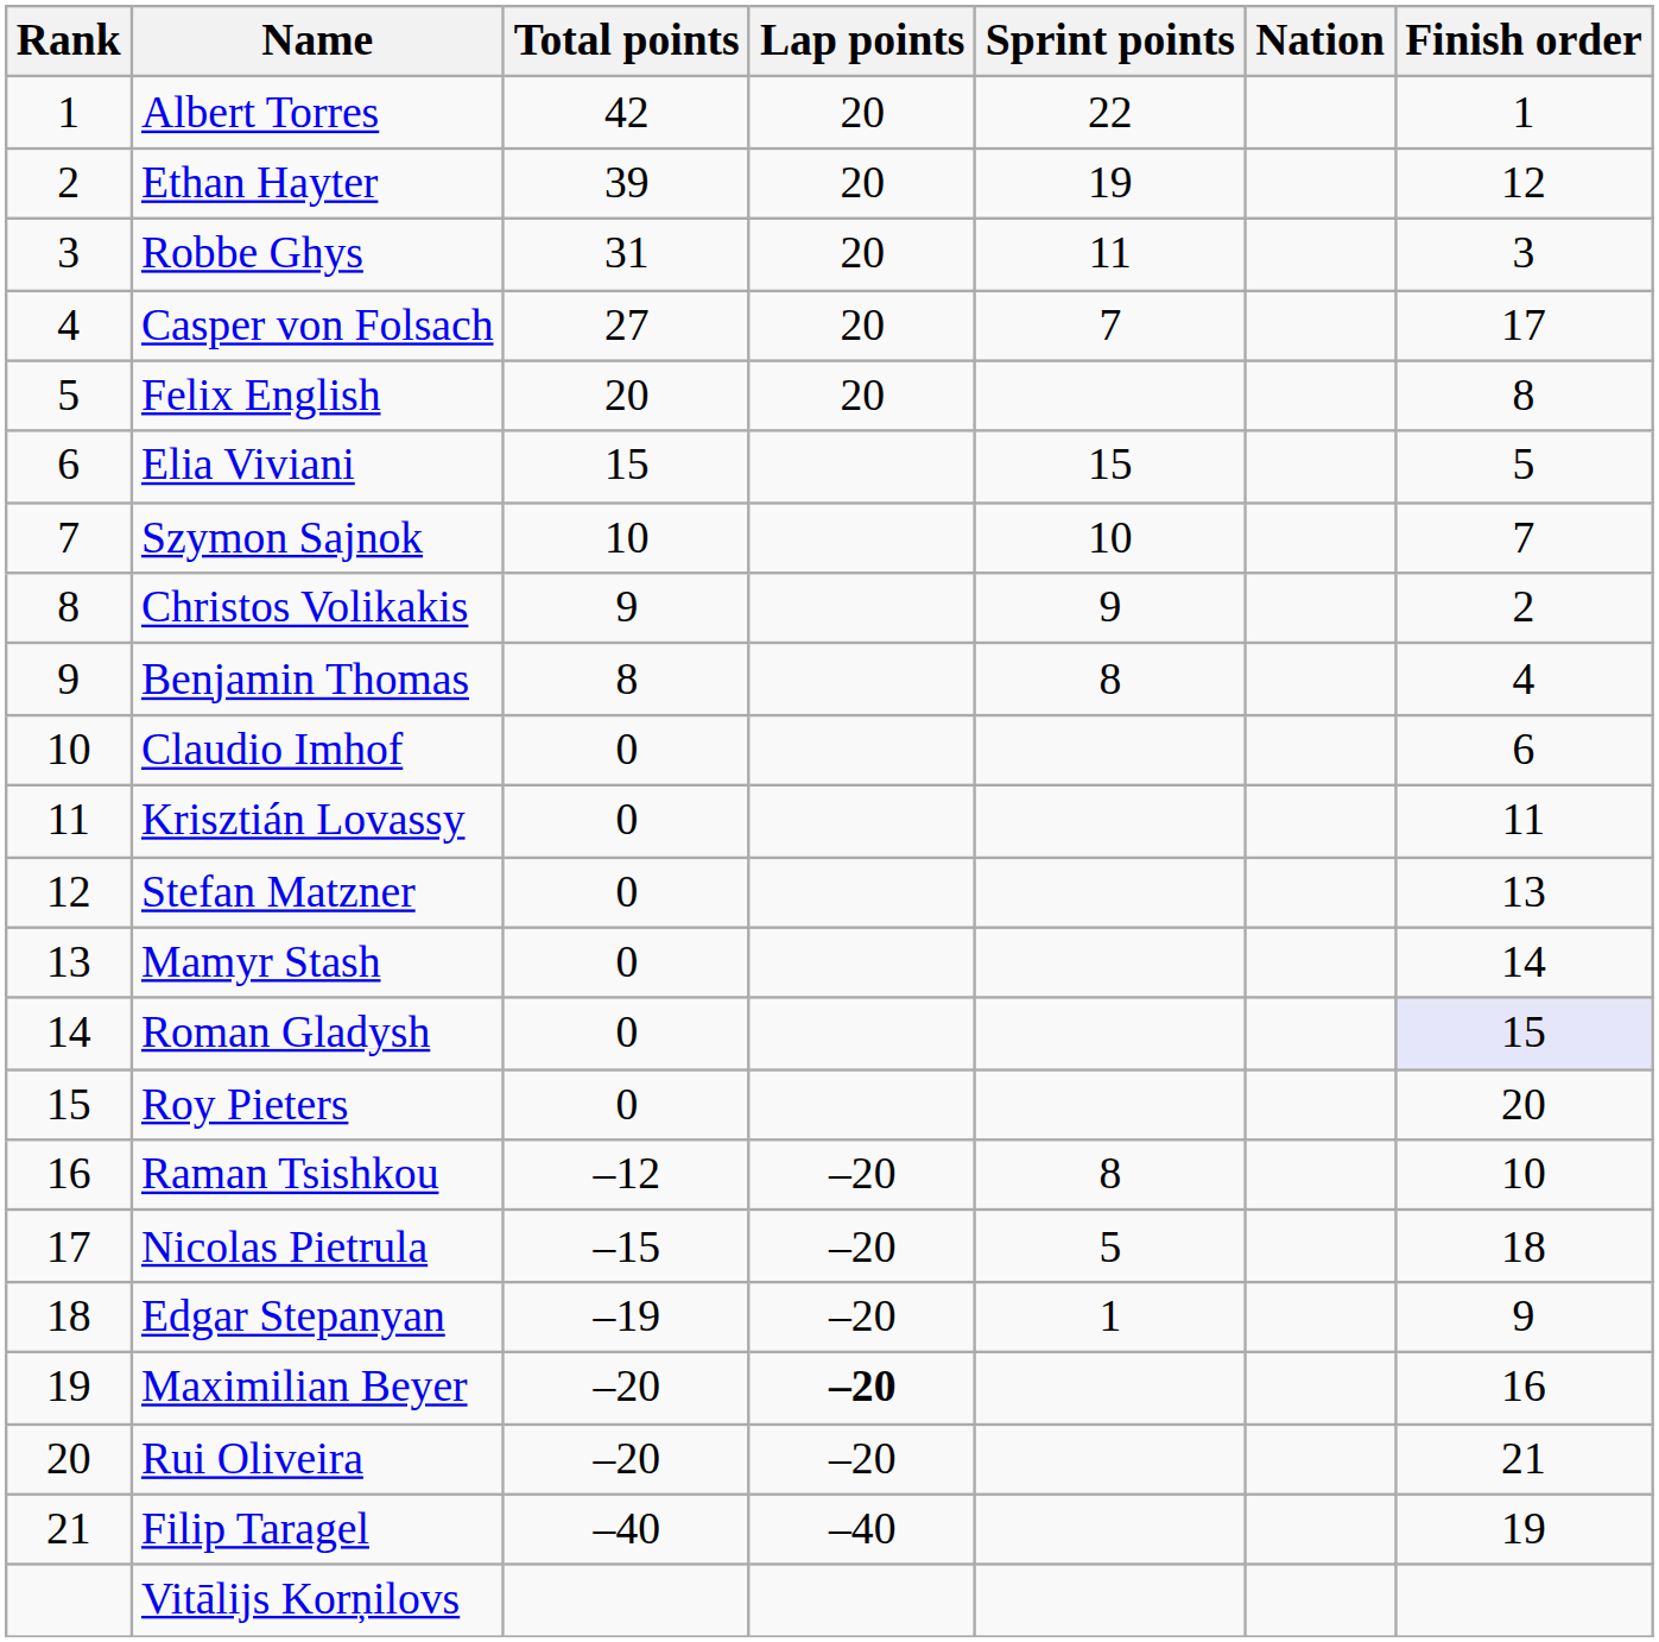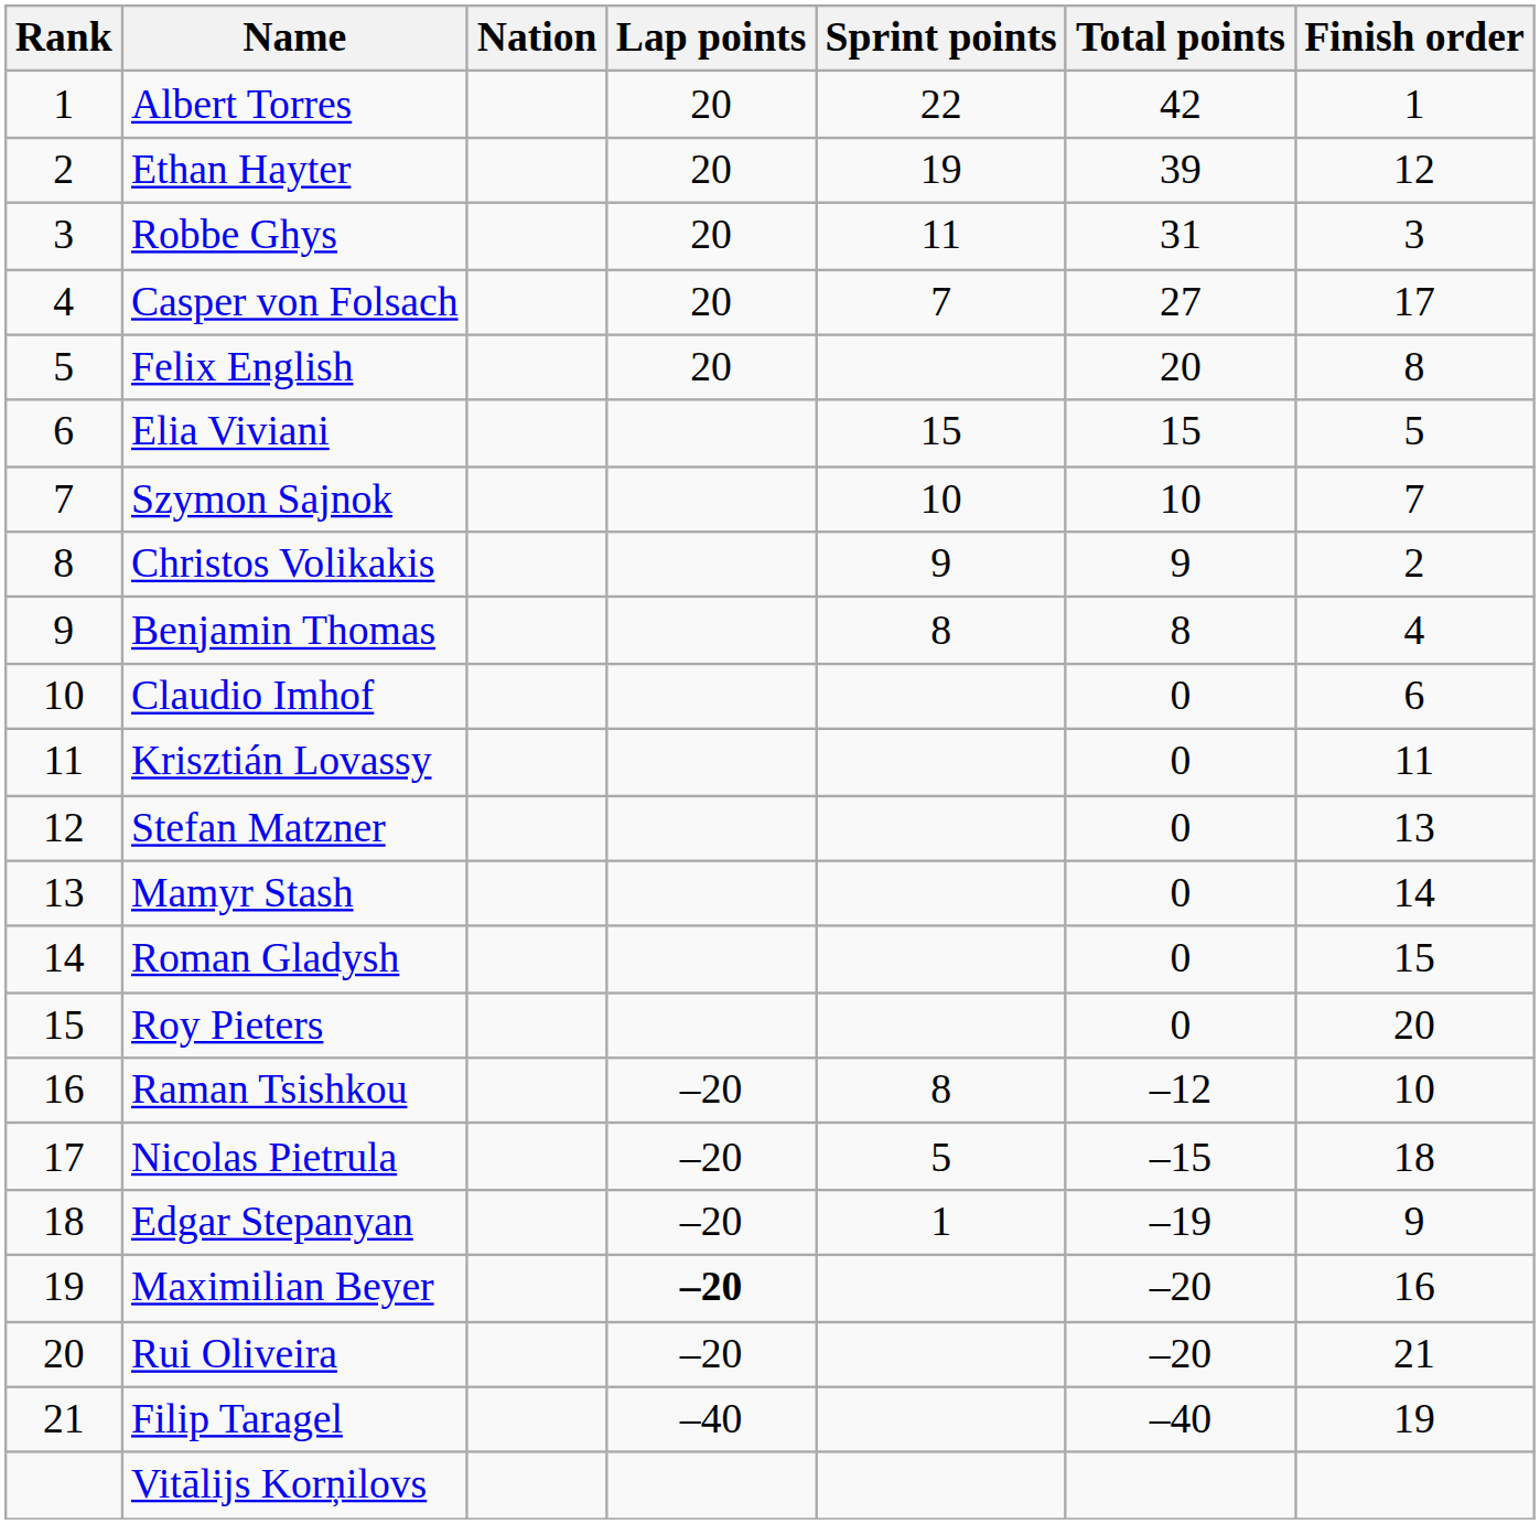 <table class="wikitable sortable" style="text-align:center">
 <tr>
 <th>Rank</th>
 <th>Name</th>
-<th>Total points</th>
+<th>Nation</th>
 <th>Lap points</th>
 <th>Sprint points</th>
-<th>Nation</th>
+<th>Total points</th>
 <th>Finish order</th>
 </tr>
 <tr>
 <td>1</td>
 <td align=left><a href='#'>Albert Torres</a></td>
-<td>42</td>
+<td align=left></td>
 <td>20</td>
 <td>22</td>
-<td align=left></td>
+<td>42</td>
 <td>1</td>
 </tr>
 <tr>
 <td>2</td>
 <td align=left><a href='#'>Ethan Hayter</a></td>
-<td>39</td>
+<td align=left></td>
 <td>20</td>
 <td>19</td>
-<td align=left></td>
+<td>39</td>
 <td>12</td>
 </tr>
 <tr>
 <td>3</td>
 <td align=left><a href='#'>Robbe Ghys</a></td>
-<td>31</td>
+<td align=left></td>
 <td>20</td>
 <td>11</td>
-<td align=left></td>
+<td>31</td>
 <td>3</td>
 </tr>
 <tr>
 <td>4</td>
 <td align=left><a href='#'>Casper von Folsach</a></td>
-<td>27</td>
+<td align=left></td>
 <td>20</td>
 <td>7</td>
-<td align=left></td>
+<td>27</td>
 <td>17</td>
 </tr>
 <tr>
 <td>5</td>
 <td align=left><a href='#'>Felix English</a></td>
-<td>20</td>
+<td align=left></td>
 <td>20</td>
 <td></td>
-<td align=left></td>
+<td>20</td>
 <td>8</td>
 </tr>
 <tr>
 <td>6</td>
 <td align=left><a href='#'>Elia Viviani</a></td>
-<td>15</td>
+<td align=left></td>
 <td></td>
 <td>15</td>
-<td align=left></td>
+<td>15</td>
 <td>5</td>
 </tr>
 <tr>
 <td>7</td>
 <td align=left><a href='#'>Szymon Sajnok</a></td>
-<td>10</td>
+<td align=left></td>
 <td></td>
 <td>10</td>
-<td align=left></td>
+<td>10</td>
 <td>7</td>
 </tr>
 <tr>
 <td>8</td>
 <td align=left><a href='#'>Christos Volikakis</a></td>
-<td>9</td>
+<td align=left></td>
 <td></td>
 <td>9</td>
-<td align=left></td>
+<td>9</td>
 <td>2</td>
 </tr>
 <tr>
 <td>9</td>
 <td align=left><a href='#'>Benjamin Thomas</a></td>
-<td>8</td>
+<td align=left></td>
 <td></td>
 <td>8</td>
-<td align=left></td>
+<td>8</td>
 <td>4</td>
 </tr>
 <tr>
 <td>10</td>
 <td align=left><a href='#'>Claudio Imhof</a></td>
-<td>0</td>
+<td align=left></td>
 <td></td>
 <td></td>
-<td align=left></td>
+<td>0</td>
 <td>6</td>
 </tr>
 <tr>
 <td>11</td>
 <td align=left><a href='#'>Krisztián Lovassy</a></td>
-<td>0</td>
+<td align=left></td>
 <td></td>
 <td></td>
-<td align=left></td>
+<td>0</td>
 <td>11</td>
 </tr>
 <tr>
 <td>12</td>
 <td align=left><a href='#'>Stefan Matzner</a></td>
-<td>0</td>
+<td align=left></td>
 <td></td>
 <td></td>
-<td align=left></td>
+<td>0</td>
 <td>13</td>
 </tr>
 <tr>
 <td>13</td>
 <td align=left><a href='#'>Mamyr Stash</a></td>
-<td>0</td>
+<td align=left></td>
 <td></td>
 <td></td>
-<td align=left></td>
+<td>0</td>
 <td>14</td>
 </tr>
 <tr>
 <td>14</td>
 <td align=left><a href='#'>Roman Gladysh</a></td>
-<td>0</td>
+<td align=left></td>
 <td></td>
 <td></td>
-<td align=left></td>
-<td style="background: lavender;">15</td>
+<td>0</td>
+<td>15</td>
 </tr>
 <tr>
 <td>15</td>
 <td align=left><a href='#'>Roy Pieters</a></td>
-<td>0</td>
+<td align=left></td>
 <td></td>
 <td></td>
-<td align=left></td>
+<td>0</td>
 <td>20</td>
 </tr>
 <tr>
 <td>16</td>
 <td align=left><a href='#'>Raman Tsishkou</a></td>
-<td>–12</td>
+<td align=left></td>
 <td>–20</td>
 <td>8</td>
-<td align=left></td>
+<td>–12</td>
 <td>10</td>
 </tr>
 <tr>
 <td>17</td>
 <td align=left><a href='#'>Nicolas Pietrula</a></td>
-<td>–15</td>
+<td align=left></td>
 <td>–20</td>
 <td>5</td>
-<td align=left></td>
+<td>–15</td>
 <td>18</td>
 </tr>
 <tr>
 <td>18</td>
 <td align=left><a href='#'>Edgar Stepanyan</a></td>
-<td>–19</td>
+<td align=left></td>
 <td>–20</td>
 <td>1</td>
-<td align=left></td>
+<td>–19</td>
 <td>9</td>
 </tr>
 <tr>
 <td>19</td>
 <td align=left><a href='#'>Maximilian Beyer</a></td>
-<td>–20</td>
+<td align=left></td>
 <td><strong>–20</strong></td>
 <td></td>
-<td align=left></td>
+<td>–20</td>
 <td>16</td>
 </tr>
 <tr>
 <td>20</td>
 <td align=left><a href='#'>Rui Oliveira</a></td>
-<td>–20</td>
+<td align=left></td>
 <td>–20</td>
 <td></td>
-<td align=left></td>
+<td>–20</td>
 <td>21</td>
 </tr>
 <tr>
 <td>21</td>
 <td align=left><a href='#'>Filip Taragel</a></td>
-<td>–40</td>
+<td align=left></td>
 <td>–40</td>
 <td></td>
-<td align=left></td>
+<td>–40</td>
 <td>19</td>
 </tr>
 <tr>
 <td></td>
 <td align=left><a href='#'>Vitālijs Korņilovs</a></td>
+<td align=left></td>
 <td></td>
 <td></td>
 <td></td>
-<td align=left></td>
 <td></td>
 </tr>
 </table>
